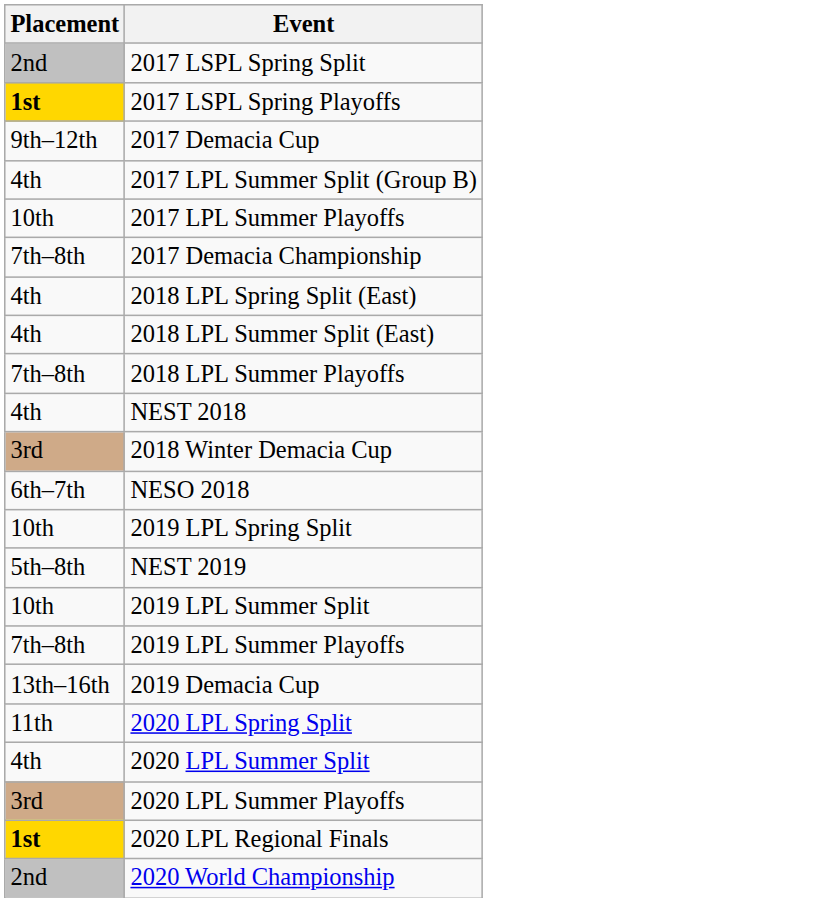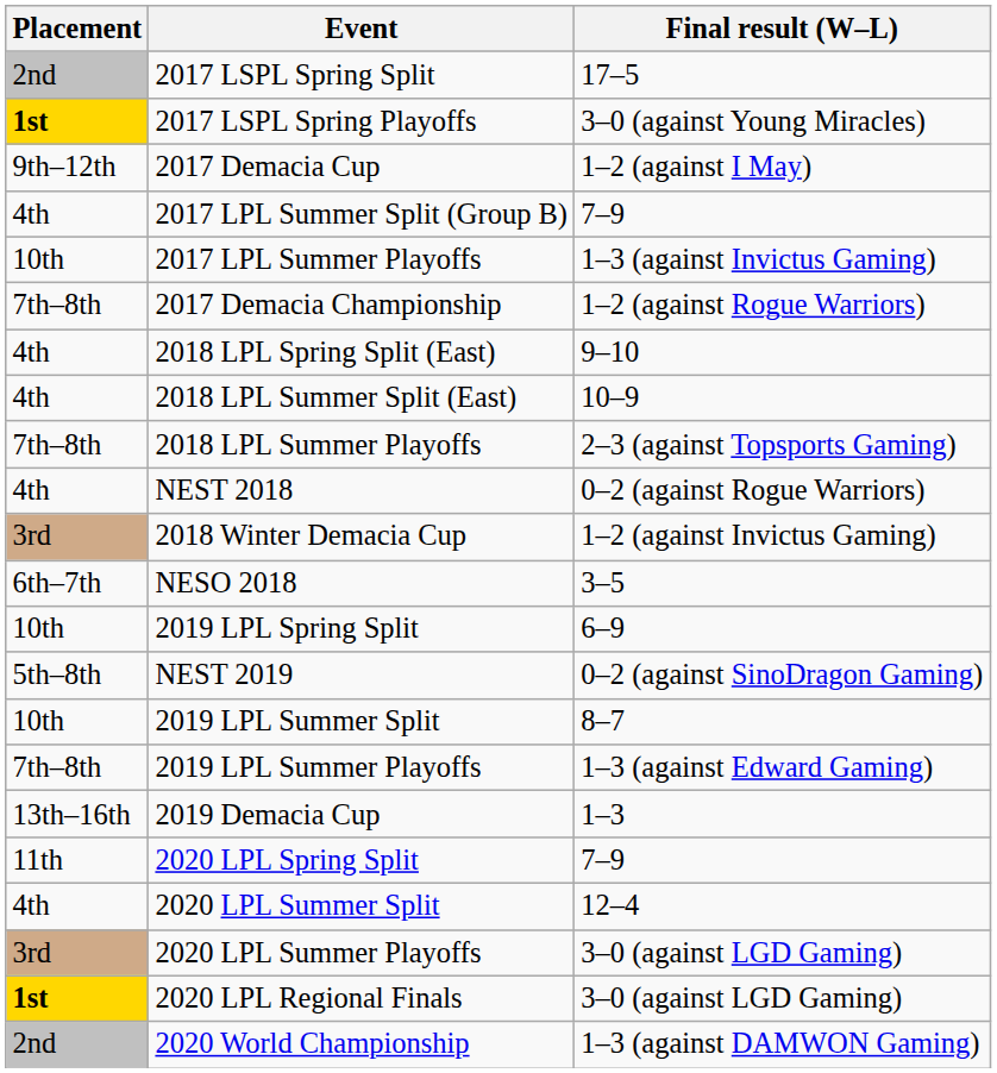 <table class="wikitable sortable mw-collapsible mw-collapsed">
 <tr>
 <th>Placement</th>
 <th>Event</th>
+<th>Final result (W–L)</th>
 </tr>
 <tr>
 <td style="background-color:Silver;"> 2nd</td>
 <td> 2017 LSPL Spring Split</td>
+<td> 17–5</td>
 </tr>
 <tr>
 <td style="background-color:Gold;"> <strong>1st</strong></td>
 <td> 2017 LSPL Spring Playoffs</td>
+<td> 3–0 (against Young Miracles)</td>
 </tr>
 <tr>
 <td> 9th–12th</td>
 <td> 2017 Demacia Cup</td>
+<td> 1–2 (against <a href='#'>I May</a>)</td>
 </tr>
 <tr>
 <td> 4th</td>
 <td> 2017 LPL Summer Split (Group B)</td>
+<td> 7–9</td>
 </tr>
 <tr>
 <td> 10th</td>
 <td> 2017 LPL Summer Playoffs</td>
+<td> 1–3 (against <a href='#'>Invictus Gaming</a>)</td>
 </tr>
 <tr>
 <td> 7th–8th</td>
 <td> 2017 Demacia Championship</td>
+<td> 1–2 (against <a href='#'>Rogue Warriors</a>)</td>
 </tr>
 <tr>
 <td> 4th</td>
 <td> 2018 LPL Spring Split (East)</td>
+<td> 9–10</td>
 </tr>
 <tr>
 <td> 4th</td>
 <td> 2018 LPL Summer Split (East)</td>
+<td> 10–9</td>
 </tr>
 <tr>
 <td> 7th–8th</td>
 <td> 2018 LPL Summer Playoffs</td>
+<td> 2–3 (against <a href='#'>Topsports Gaming</a>)</td>
 </tr>
 <tr>
 <td> 4th</td>
 <td> NEST 2018</td>
+<td> 0–2 (against Rogue Warriors)</td>
 </tr>
 <tr>
 <td style="background-color:#CFAA88;"> 3rd</td>
 <td> 2018 Winter Demacia Cup</td>
+<td> 1–2 (against Invictus Gaming)</td>
 </tr>
 <tr>
 <td> 6th–7th</td>
 <td> NESO 2018</td>
+<td> 3–5</td>
 </tr>
 <tr>
 <td> 10th</td>
 <td> 2019 LPL Spring Split</td>
+<td> 6–9</td>
 </tr>
 <tr>
 <td> 5th–8th</td>
 <td> NEST 2019</td>
+<td> 0–2 (against <a href='#'>SinoDragon Gaming</a>)</td>
 </tr>
 <tr>
 <td> 10th</td>
 <td> 2019 LPL Summer Split</td>
+<td> 8–7</td>
 </tr>
 <tr>
 <td> 7th–8th</td>
 <td> 2019 LPL Summer Playoffs</td>
+<td> 1–3 (against <a href='#'>Edward Gaming</a>)</td>
 </tr>
 <tr>
 <td> 13th–16th</td>
 <td> 2019 Demacia Cup</td>
+<td> 1–3</td>
 </tr>
 <tr>
 <td> 11th</td>
 <td> <a href='#'>2020 LPL Spring Split</a></td>
+<td> 7–9</td>
 </tr>
 <tr>
 <td> 4th</td>
 <td> 2020 <a href='#'>LPL Summer Split</a></td>
+<td> 12–4</td>
 </tr>
 <tr>
 <td style="background-color:#CFAA88;"> 3rd</td>
 <td> 2020 LPL Summer Playoffs</td>
+<td> 3–0 (against <a href='#'>LGD Gaming</a>)</td>
 </tr>
 <tr>
 <td style="background-color:Gold;"> <strong>1st</strong></td>
 <td> 2020 LPL Regional Finals</td>
+<td> 3–0 (against LGD Gaming)</td>
 </tr>
 <tr>
 <td style="background-color:Silver;"> 2nd</td>
 <td> <a href='#'>2020 World Championship</a></td>
+<td> 1–3 (against <a href='#'>DAMWON Gaming</a>)</td>
 </tr>
 </table>
